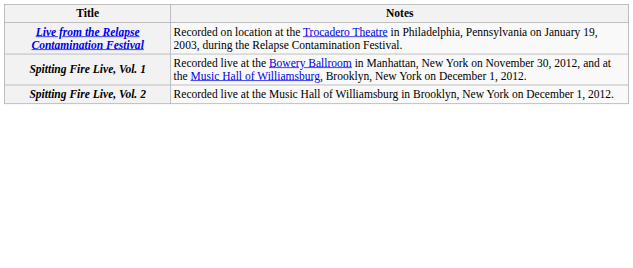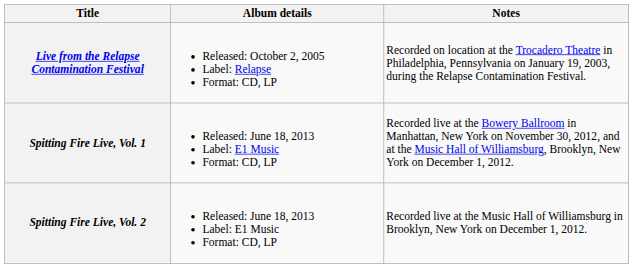 <table class="wikitable plainrowheaders">
 <tr>
 <th scope="col" style="width:14em;">Title</th>
+<th scope="col" style="width:18em;">Album details</th>
 <th scope="col">Notes</th>
 </tr>
 <tr>
 <th scope="row"><em><a href='#'>Live from the Relapse Contamination Festival</a></em></th>
+<td><br><ul><li>Released: October 2, 2005</li><li>Label: <a href='#'>Relapse</a></li><li>Format: CD, LP</li></ul></td>
 <td>Recorded on location at the <a href='#'>Trocadero Theatre</a> in Philadelphia, Pennsylvania on January 19, 2003, during the Relapse Contamination Festival.</td>
 </tr>
 <tr>
 <th scope="row"><em>Spitting Fire Live, Vol. 1</em></th>
+<td><br><ul><li>Released: June 18, 2013</li><li>Label: <a href='#'>E1 Music</a></li><li>Format: CD, LP</li></ul></td>
 <td>Recorded live at the <a href='#'>Bowery Ballroom</a> in Manhattan, New York on November 30, 2012, and at the <a href='#'>Music Hall of Williamsburg</a>, Brooklyn, New York on December 1, 2012.</td>
 </tr>
 <tr>
 <th scope="row"><em>Spitting Fire Live, Vol. 2</em></th>
+<td><br><ul><li>Released: June 18, 2013</li><li>Label: E1 Music</li><li>Format: CD, LP</li></ul></td>
 <td>Recorded live at the Music Hall of Williamsburg in Brooklyn, New York on December 1, 2012.</td>
 </tr>
 </table>
